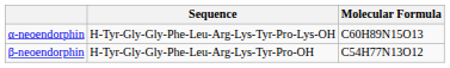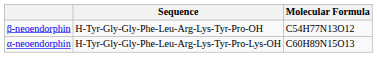 <table class="wikitable">
 <tr>
 <th></th>
 <th>Sequence</th>
 <th>Molecular Formula</th>
 </tr>
 <tr>
+<td><a href='#'>β-neoendorphin</a></td>
+<td>H-Tyr-Gly-Gly-Phe-Leu-Arg-Lys-Tyr-Pro-OH</td>
+<td>C54H77N13O12</td>
+</tr>
+<tr>
 <td><a href='#'>α-neoendorphin</a></td>
 <td>H-Tyr-Gly-Gly-Phe-Leu-Arg-Lys-Tyr-Pro-Lys-OH</td>
 <td>C60H89N15O13</td>
 </tr>
-<tr>
-<td><a href='#'>β-neoendorphin</a></td>
-<td>H-Tyr-Gly-Gly-Phe-Leu-Arg-Lys-Tyr-Pro-OH</td>
-<td>C54H77N13O12</td>
-</tr>
 </table>
